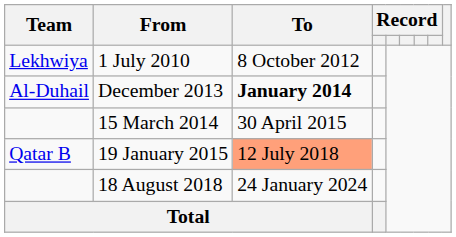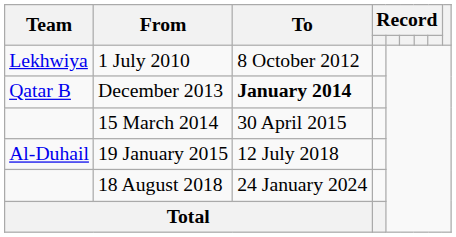 <table class=wikitable style="text-align:center">
 <tr>
 <th rowspan=2>Team</th>
 <th rowspan=2>From</th>
 <th rowspan=2>To</th>
 <th colspan=5>Record</th>
 <th rowspan=2></th>
 </tr>
 <tr>
 <th></th>
 <th></th>
 <th></th>
 <th></th>
 <th></th>
 </tr>
 <tr>
 <td align=left> <a href='#'>Lekhwiya</a></td>
 <td align=left>1 July 2010</td>
 <td align=left>8 October 2012<br></td>
 <td></td>
 </tr>
 <tr>
-<td align=left> <a href='#'>Al-Duhail</a></td>
+<td align=left> <a href='#'>Qatar B</a></td>
 <td align=left>December 2013</td>
 <td align=left><strong>January 2014<br></strong></td>
 <td></td>
 </tr>
 <tr>
 <td align=left></td>
 <td align=left>15 March 2014</td>
 <td align=left>30 April 2015<br></td>
 <td></td>
 </tr>
 <tr>
-<td align=left> <a href='#'>Qatar B</a></td>
+<td align=left> <a href='#'>Al-Duhail</a></td>
 <td align=left>19 January 2015</td>
-<td align=left style="background: lightsalmon;">12 July 2018<br></td>
+<td align=left>12 July 2018<br></td>
 <td></td>
 </tr>
 <tr>
 <td align=left></td>
 <td align=left>18 August 2018</td>
 <td align=left>24 January 2024<br></td>
 <td></td>
 </tr>
 <tr>
 <th colspan=3>Total<br></th>
 <th></th>
 </tr>
 </table>
